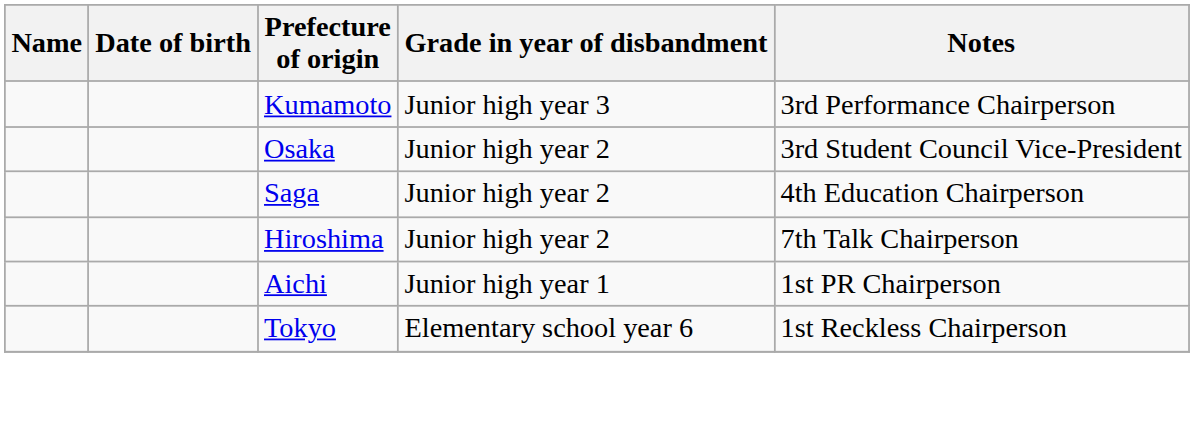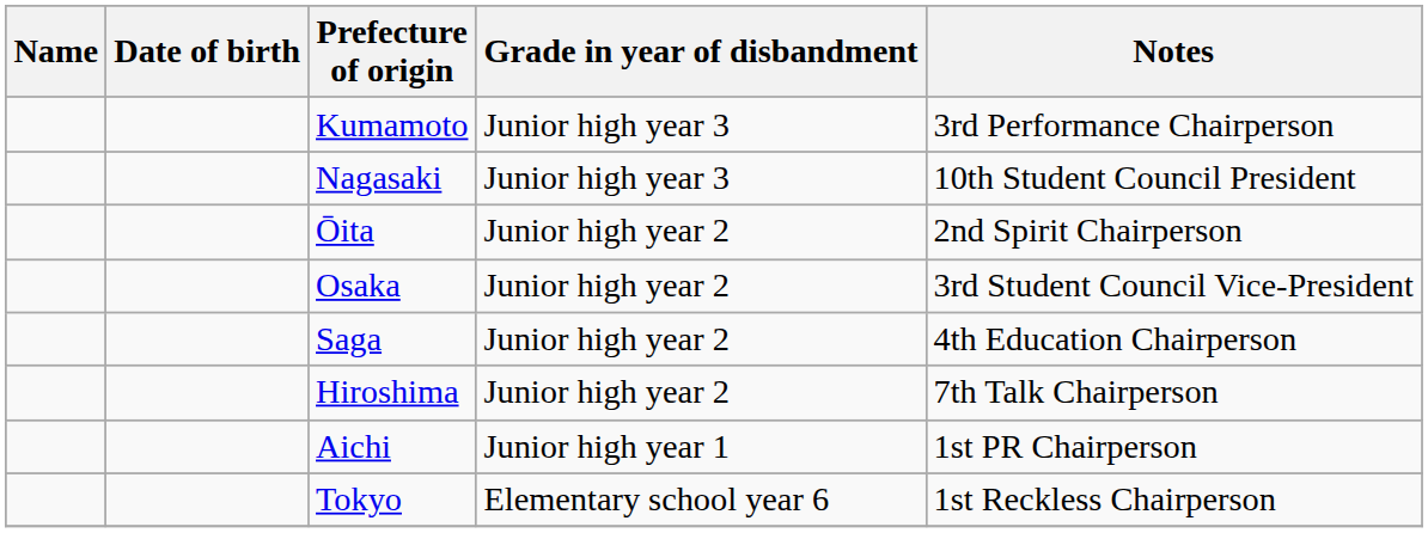 <table class="wikitable sortable">
 <tr>
 <th>Name</th>
 <th>Date of birth</th>
 <th>Prefecture<br>of origin</th>
 <th>Grade in year of disbandment</th>
 <th class="unsortable">Notes</th>
 </tr>
 <tr>
 <td></td>
 <td></td>
 <td><a href='#'>Kumamoto</a></td>
 <td>Junior high year 3</td>
 <td>3rd Performance Chairperson</td>
+</tr>
+<tr>
+<td></td>
+<td></td>
+<td><a href='#'>Nagasaki</a></td>
+<td>Junior high year 3</td>
+<td>10th Student Council President</td>
+</tr>
+<tr>
+<td></td>
+<td></td>
+<td><a href='#'>Ōita</a></td>
+<td>Junior high year 2</td>
+<td>2nd Spirit Chairperson</td>
 </tr>
 <tr>
 <td></td>
 <td></td>
 <td><a href='#'>Osaka</a></td>
 <td>Junior high year 2</td>
 <td>3rd Student Council Vice-President</td>
 </tr>
 <tr>
 <td></td>
 <td></td>
 <td><a href='#'>Saga</a></td>
 <td>Junior high year 2</td>
 <td>4th Education Chairperson</td>
 </tr>
 <tr>
 <td></td>
 <td></td>
 <td><a href='#'>Hiroshima</a></td>
 <td>Junior high year 2</td>
 <td>7th Talk Chairperson</td>
 </tr>
 <tr>
 <td></td>
 <td></td>
 <td><a href='#'>Aichi</a></td>
 <td>Junior high year 1</td>
 <td>1st PR Chairperson</td>
 </tr>
 <tr>
 <td></td>
 <td></td>
 <td><a href='#'>Tokyo</a></td>
 <td>Elementary school year 6</td>
 <td>1st Reckless Chairperson</td>
 </tr>
 <tr>
 </tr>
 </table>
